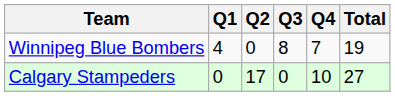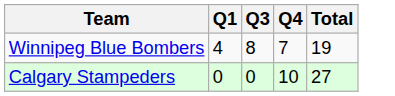 <table class="wikitable">
 <tr>
 <th>Team</th>
 <th>Q1</th>
-<th>Q2</th>
 <th>Q3</th>
 <th>Q4</th>
 <th>Total</th>
 </tr>
 <tr>
 <td><a href='#'>Winnipeg Blue Bombers</a></td>
 <td>4</td>
-<td>0</td>
 <td>8</td>
 <td>7</td>
 <td>19</td>
 </tr>
 <tr style="background-color:#DDFFDD">
 <td><a href='#'>Calgary Stampeders</a></td>
 <td>0</td>
-<td>17</td>
 <td>0</td>
 <td>10</td>
 <td>27</td>
 </tr>
 </table>
